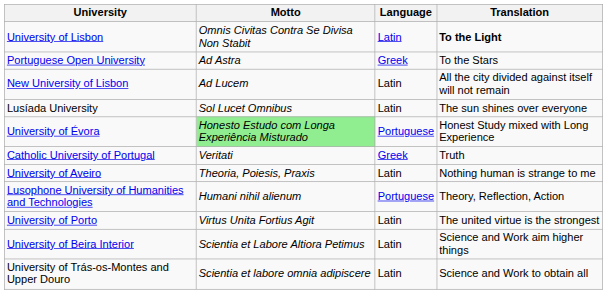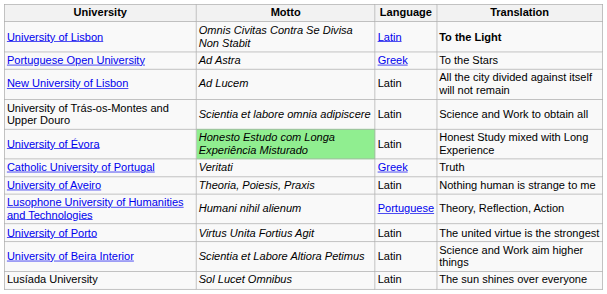 <table class="wikitable sortable plainrowheaders">
 <tr>
 <th>University</th>
 <th>Motto</th>
 <th>Language</th>
 <th>Translation</th>
 </tr>
 <tr>
 <td><a href='#'>University of Lisbon</a></td>
 <td><em>Omnis Civitas Contra Se Divisa Non Stabit</em></td>
 <td><a href='#'>Latin</a></td>
 <td><strong>To the Light</strong></td>
 </tr>
 <tr>
 <td><a href='#'>Portuguese Open University</a></td>
 <td><em>Ad Astra</em></td>
 <td><a href='#'>Greek</a></td>
 <td>To the Stars</td>
 </tr>
 <tr>
 <td><a href='#'>New University of Lisbon</a></td>
 <td><em>Ad Lucem</em></td>
 <td>Latin</td>
 <td>All the city divided against itself will not remain</td>
 </tr>
 <tr>
-<td>Lusíada University</td>
-<td><em>Sol Lucet Omnibus</em></td>
+<td>University of Trás-os-Montes and Upper Douro</td>
+<td><em>Scientia et labore omnia adipiscere</em></td>
 <td>Latin</td>
-<td>The sun shines over everyone</td>
+<td>Science and Work to obtain all</td>
 </tr>
 <tr>
 <td><a href='#'>University of Évora</a></td>
 <td style="background: lightgreen;"><em>Honesto Estudo com Longa Experiência Misturado</em></td>
-<td><a href='#'>Portuguese</a></td>
+<td>Latin</td>
 <td>Honest Study mixed with Long Experience</td>
 </tr>
 <tr>
 <td><a href='#'>Catholic University of Portugal</a></td>
 <td><em>Veritati</em></td>
 <td><a href='#'>Greek</a></td>
 <td>Truth</td>
 </tr>
 <tr>
 <td><a href='#'>University of Aveiro</a></td>
 <td><em>Theoria, Poiesis, Praxis</em></td>
 <td>Latin</td>
 <td>Nothing human is strange to me</td>
 </tr>
 <tr>
 <td><a href='#'>Lusophone University of Humanities and Technologies</a></td>
 <td><em>Humani nihil alienum</em></td>
 <td><a href='#'>Portuguese</a></td>
 <td>Theory, Reflection, Action</td>
 </tr>
 <tr>
 <td><a href='#'>University of Porto</a></td>
 <td><em>Virtus Unita Fortius Agit</em></td>
 <td>Latin</td>
 <td>The united virtue is the strongest</td>
 </tr>
 <tr>
 <td><a href='#'>University of Beira Interior</a></td>
 <td><em>Scientia et Labore Altiora Petimus</em></td>
 <td>Latin</td>
 <td>Science and Work aim higher things</td>
 </tr>
 <tr>
-<td>University of Trás-os-Montes and Upper Douro</td>
-<td><em>Scientia et labore omnia adipiscere</em></td>
+<td>Lusíada University</td>
+<td><em>Sol Lucet Omnibus</em></td>
 <td>Latin</td>
-<td>Science and Work to obtain all</td>
+<td>The sun shines over everyone</td>
 </tr>
 </table>
